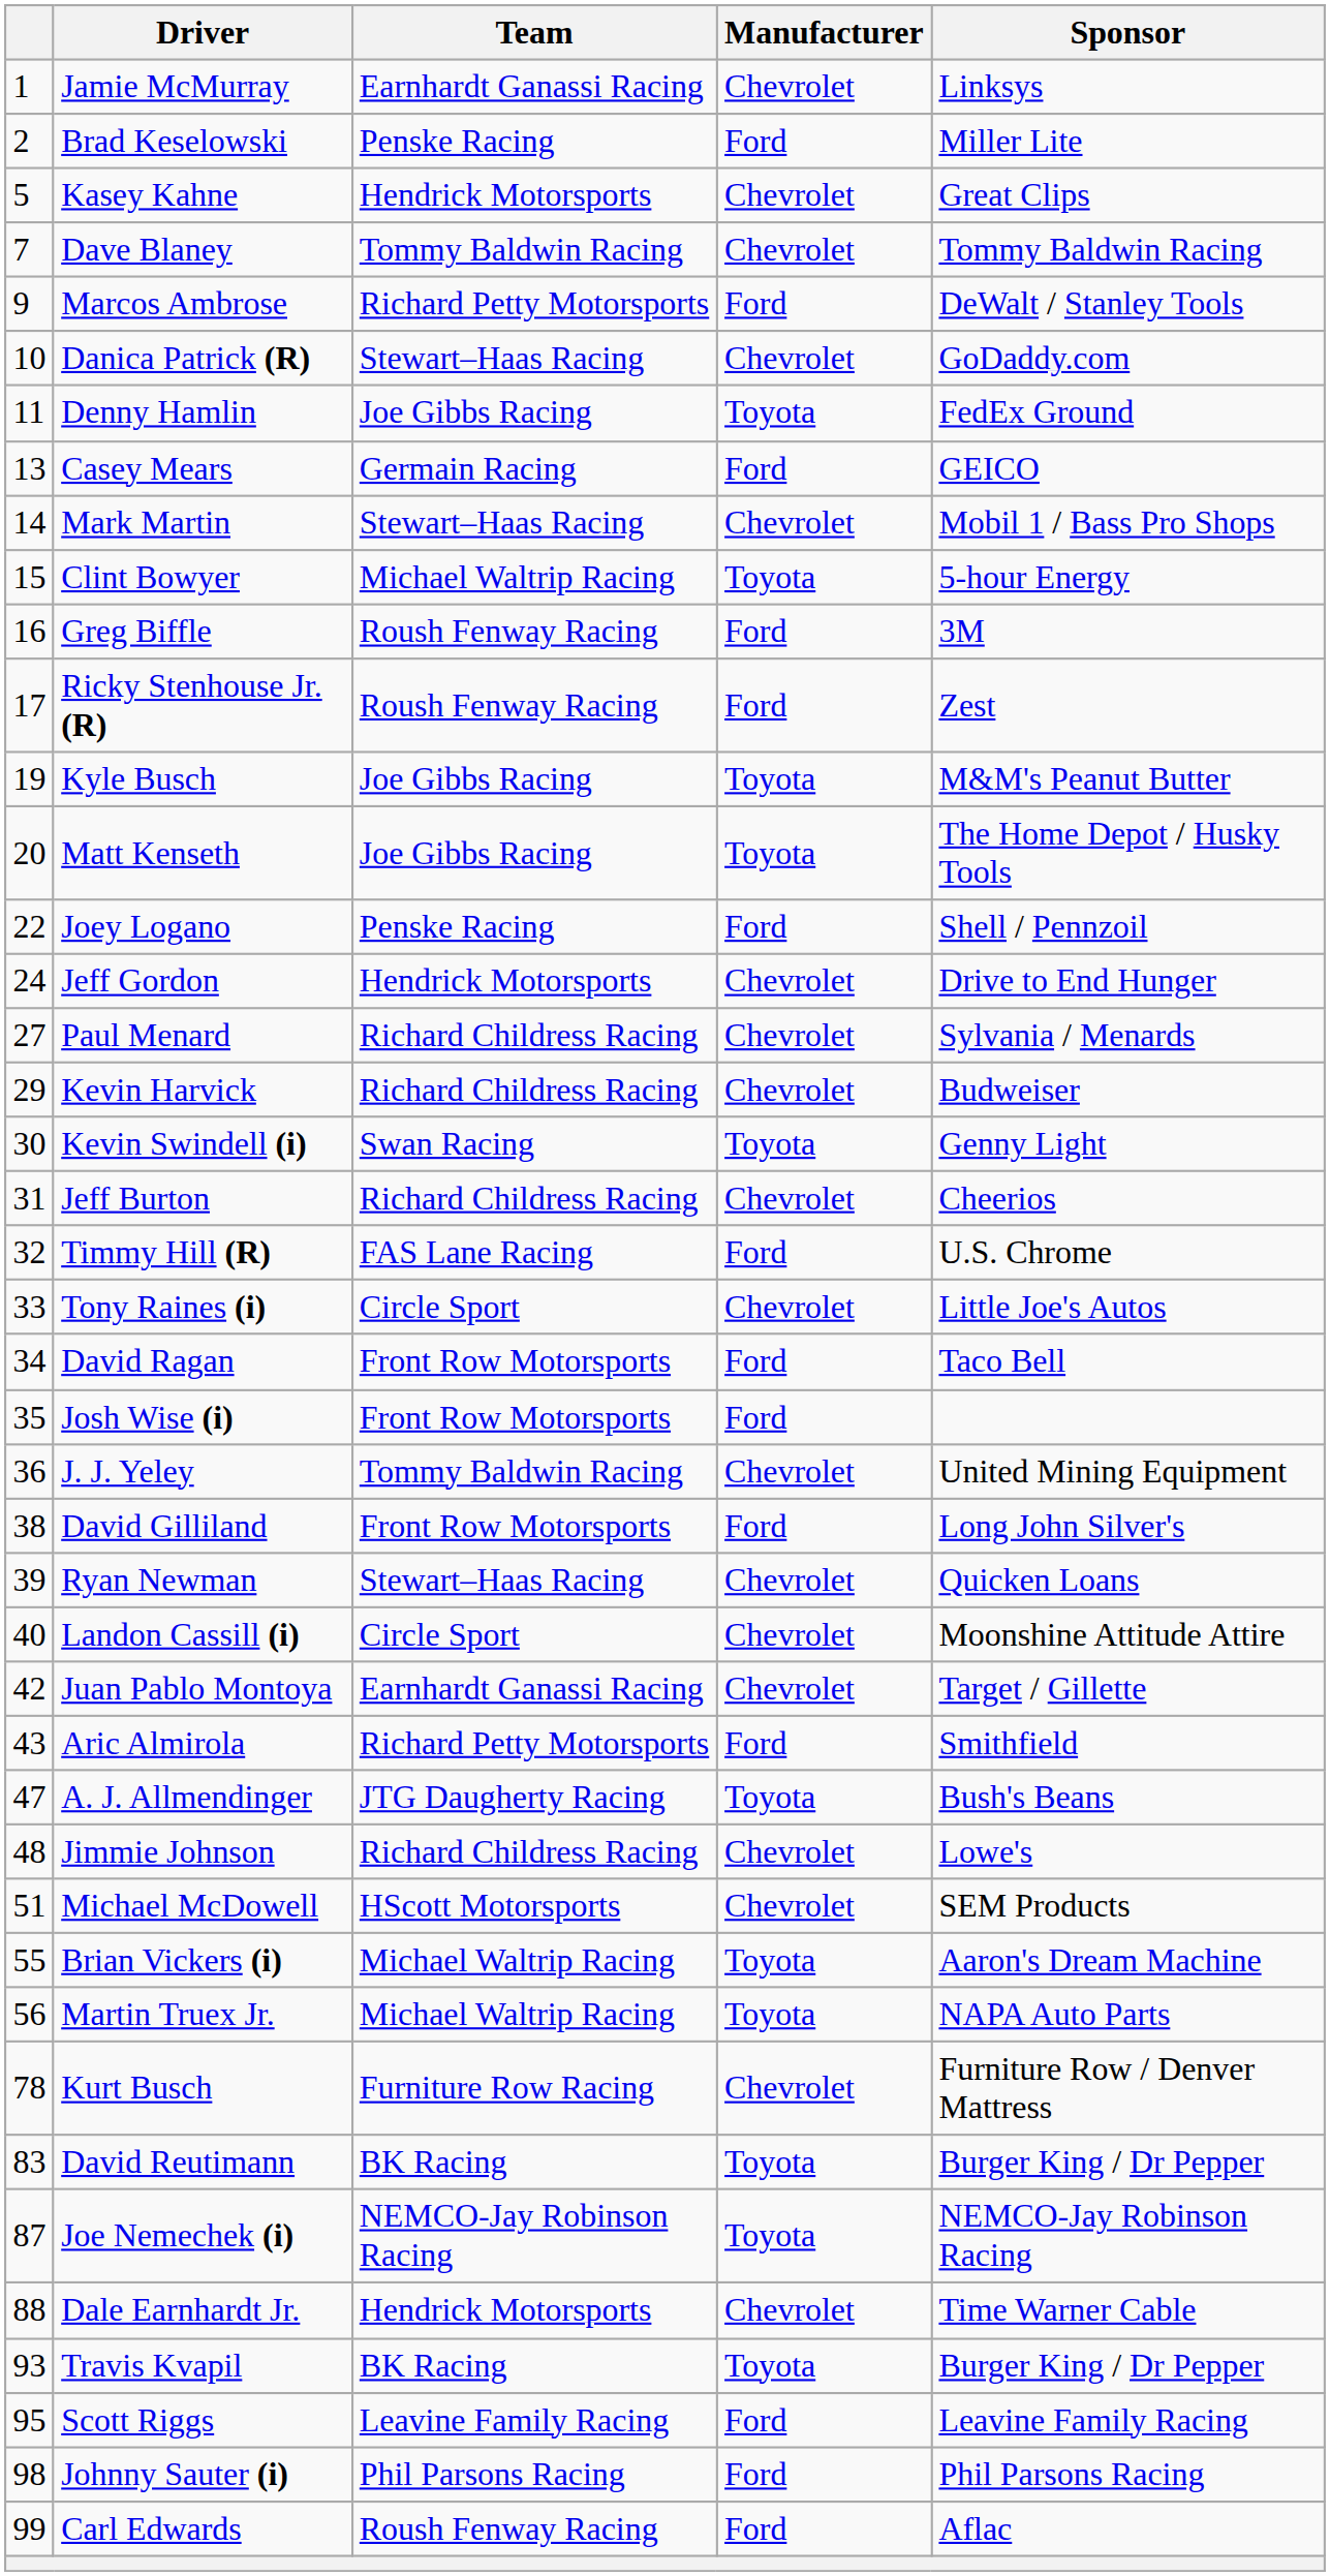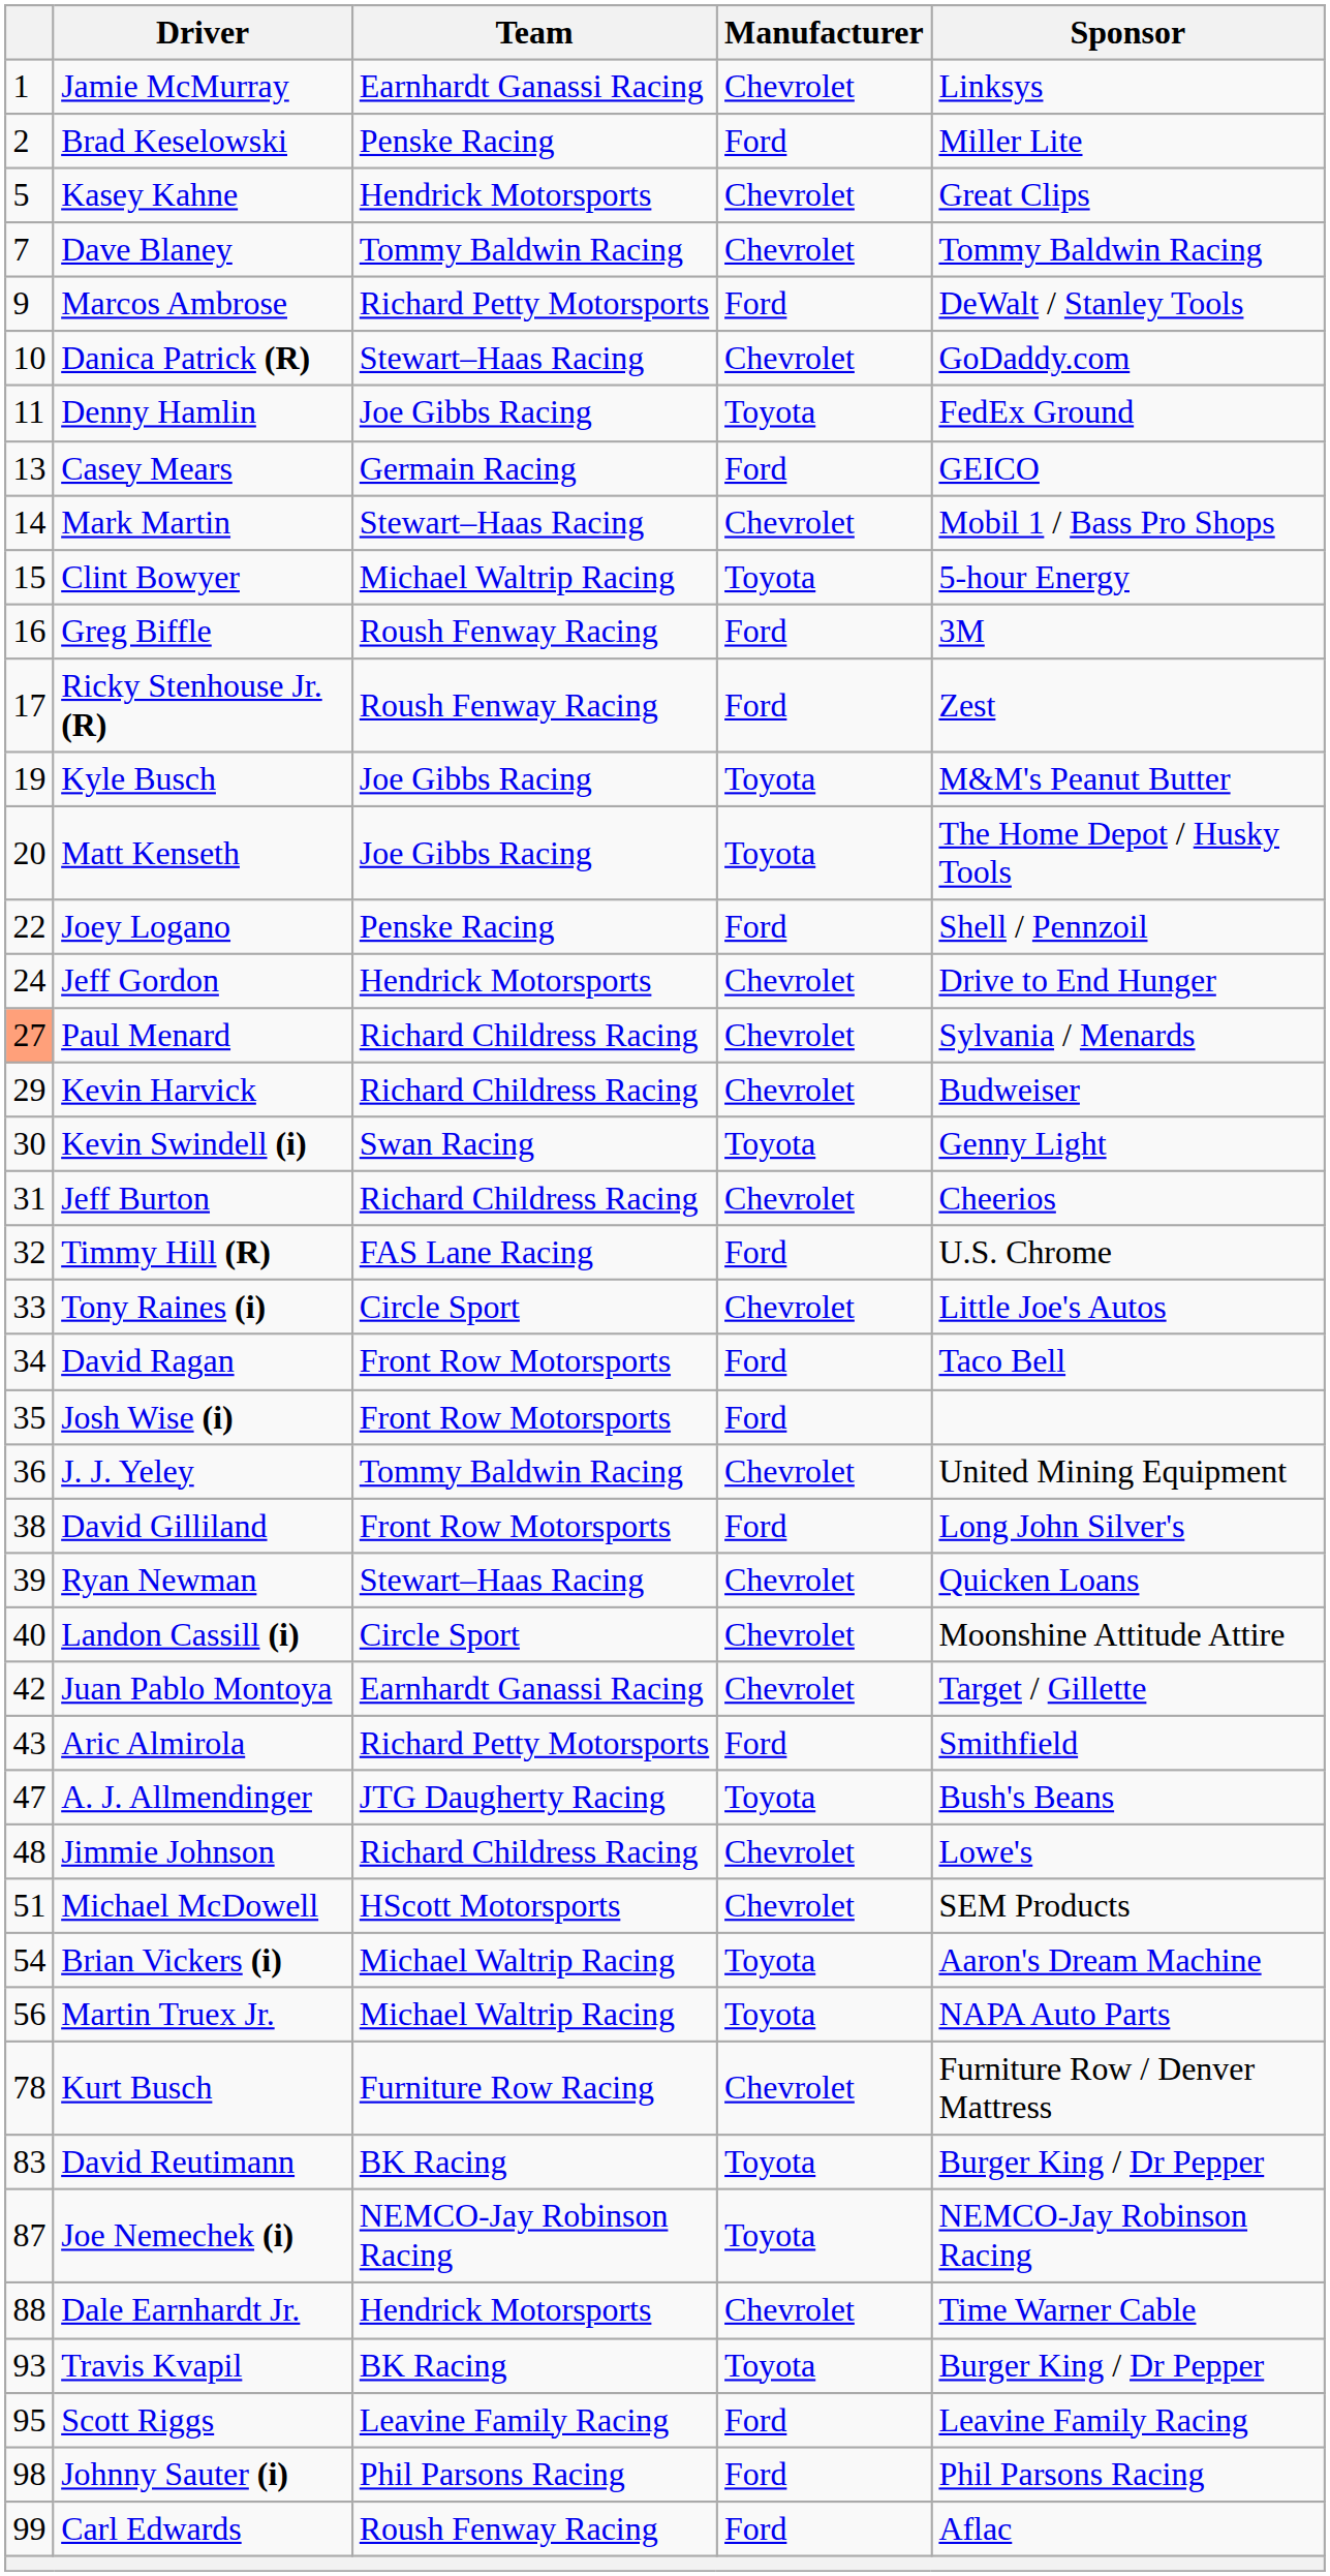 <table class="wikitable" style="font-size:95%">
 <tr>
 <th></th>
 <th>Driver</th>
 <th>Team</th>
 <th>Manufacturer</th>
 <th>Sponsor</th>
 </tr>
 <tr>
 <td>1</td>
 <td><a href='#'>Jamie McMurray</a></td>
 <td><a href='#'>Earnhardt Ganassi Racing</a></td>
 <td><a href='#'>Chevrolet</a></td>
 <td><a href='#'>Linksys</a></td>
 </tr>
 <tr>
 <td>2</td>
 <td><a href='#'>Brad Keselowski</a></td>
 <td><a href='#'>Penske Racing</a></td>
 <td><a href='#'>Ford</a></td>
 <td><a href='#'>Miller Lite</a></td>
 </tr>
 <tr>
 <td>5</td>
 <td><a href='#'>Kasey Kahne</a></td>
 <td><a href='#'>Hendrick Motorsports</a></td>
 <td><a href='#'>Chevrolet</a></td>
 <td><a href='#'>Great Clips</a></td>
 </tr>
 <tr>
 <td>7</td>
 <td><a href='#'>Dave Blaney</a></td>
 <td><a href='#'>Tommy Baldwin Racing</a></td>
 <td><a href='#'>Chevrolet</a></td>
 <td><a href='#'>Tommy Baldwin Racing</a></td>
 </tr>
 <tr>
 <td>9</td>
 <td><a href='#'>Marcos Ambrose</a></td>
 <td><a href='#'>Richard Petty Motorsports</a></td>
 <td><a href='#'>Ford</a></td>
 <td><a href='#'>DeWalt</a> / <a href='#'>Stanley Tools</a></td>
 </tr>
 <tr>
 <td>10</td>
 <td><a href='#'>Danica Patrick</a> <strong>(R)</strong></td>
 <td><a href='#'>Stewart–Haas Racing</a></td>
 <td><a href='#'>Chevrolet</a></td>
 <td><a href='#'>GoDaddy.com</a></td>
 </tr>
 <tr>
 <td>11</td>
 <td><a href='#'>Denny Hamlin</a></td>
 <td><a href='#'>Joe Gibbs Racing</a></td>
 <td><a href='#'>Toyota</a></td>
 <td><a href='#'>FedEx Ground</a></td>
 </tr>
 <tr>
 <td>13</td>
 <td><a href='#'>Casey Mears</a></td>
 <td><a href='#'>Germain Racing</a></td>
 <td><a href='#'>Ford</a></td>
 <td><a href='#'>GEICO</a></td>
 </tr>
 <tr>
 <td>14</td>
 <td><a href='#'>Mark Martin</a></td>
 <td><a href='#'>Stewart–Haas Racing</a></td>
 <td><a href='#'>Chevrolet</a></td>
 <td><a href='#'>Mobil 1</a> / <a href='#'>Bass Pro Shops</a></td>
 </tr>
 <tr>
 <td>15</td>
 <td><a href='#'>Clint Bowyer</a></td>
 <td><a href='#'>Michael Waltrip Racing</a></td>
 <td><a href='#'>Toyota</a></td>
 <td><a href='#'>5-hour Energy</a></td>
 </tr>
 <tr>
 <td>16</td>
 <td><a href='#'>Greg Biffle</a></td>
 <td><a href='#'>Roush Fenway Racing</a></td>
 <td><a href='#'>Ford</a></td>
 <td><a href='#'>3M</a></td>
 </tr>
 <tr>
 <td>17</td>
 <td><a href='#'>Ricky Stenhouse Jr.</a> <strong>(R)</strong></td>
 <td><a href='#'>Roush Fenway Racing</a></td>
 <td><a href='#'>Ford</a></td>
 <td><a href='#'>Zest</a></td>
 </tr>
 <tr>
 <td>19</td>
 <td><a href='#'>Kyle Busch</a></td>
 <td><a href='#'>Joe Gibbs Racing</a></td>
 <td><a href='#'>Toyota</a></td>
 <td><a href='#'>M&M's Peanut Butter</a></td>
 </tr>
 <tr>
 <td>20</td>
 <td><a href='#'>Matt Kenseth</a></td>
 <td><a href='#'>Joe Gibbs Racing</a></td>
 <td><a href='#'>Toyota</a></td>
 <td><a href='#'>The Home Depot</a> / <a href='#'>Husky Tools</a></td>
 </tr>
 <tr>
 <td>22</td>
 <td><a href='#'>Joey Logano</a></td>
 <td><a href='#'>Penske Racing</a></td>
 <td><a href='#'>Ford</a></td>
 <td><a href='#'>Shell</a> / <a href='#'>Pennzoil</a></td>
 </tr>
 <tr>
 <td>24</td>
 <td><a href='#'>Jeff Gordon</a></td>
 <td><a href='#'>Hendrick Motorsports</a></td>
 <td><a href='#'>Chevrolet</a></td>
 <td><a href='#'>Drive to End Hunger</a></td>
 </tr>
 <tr>
-<td>27</td>
+<td style="background: lightsalmon;">27</td>
 <td><a href='#'>Paul Menard</a></td>
 <td><a href='#'>Richard Childress Racing</a></td>
 <td><a href='#'>Chevrolet</a></td>
 <td><a href='#'>Sylvania</a> / <a href='#'>Menards</a></td>
 </tr>
 <tr>
 <td>29</td>
 <td><a href='#'>Kevin Harvick</a></td>
 <td><a href='#'>Richard Childress Racing</a></td>
 <td><a href='#'>Chevrolet</a></td>
 <td><a href='#'>Budweiser</a></td>
 </tr>
 <tr>
 <td>30</td>
 <td><a href='#'>Kevin Swindell</a> <strong>(i)</strong></td>
 <td><a href='#'>Swan Racing</a></td>
 <td><a href='#'>Toyota</a></td>
 <td><a href='#'>Genny Light</a></td>
 </tr>
 <tr>
 <td>31</td>
 <td><a href='#'>Jeff Burton</a></td>
 <td><a href='#'>Richard Childress Racing</a></td>
 <td><a href='#'>Chevrolet</a></td>
 <td><a href='#'>Cheerios</a></td>
 </tr>
 <tr>
 <td>32</td>
 <td><a href='#'>Timmy Hill</a> <strong>(R)</strong></td>
 <td><a href='#'>FAS Lane Racing</a></td>
 <td><a href='#'>Ford</a></td>
 <td>U.S. Chrome</td>
 </tr>
 <tr>
 <td>33</td>
 <td><a href='#'>Tony Raines</a> <strong>(i)</strong></td>
 <td><a href='#'>Circle Sport</a></td>
 <td><a href='#'>Chevrolet</a></td>
 <td><a href='#'>Little Joe's Autos</a></td>
 </tr>
 <tr>
 <td>34</td>
 <td><a href='#'>David Ragan</a></td>
 <td><a href='#'>Front Row Motorsports</a></td>
 <td><a href='#'>Ford</a></td>
 <td><a href='#'>Taco Bell</a></td>
 </tr>
 <tr>
 <td>35</td>
 <td><a href='#'>Josh Wise</a> <strong>(i)</strong></td>
 <td><a href='#'>Front Row Motorsports</a></td>
 <td><a href='#'>Ford</a></td>
 <td></td>
 </tr>
 <tr>
 <td>36</td>
 <td><a href='#'>J. J. Yeley</a></td>
 <td><a href='#'>Tommy Baldwin Racing</a></td>
 <td><a href='#'>Chevrolet</a></td>
 <td>United Mining Equipment</td>
 </tr>
 <tr>
 <td>38</td>
 <td><a href='#'>David Gilliland</a></td>
 <td><a href='#'>Front Row Motorsports</a></td>
 <td><a href='#'>Ford</a></td>
 <td><a href='#'>Long John Silver's</a></td>
 </tr>
 <tr>
 <td>39</td>
 <td><a href='#'>Ryan Newman</a></td>
 <td><a href='#'>Stewart–Haas Racing</a></td>
 <td><a href='#'>Chevrolet</a></td>
 <td><a href='#'>Quicken Loans</a></td>
 </tr>
 <tr>
 <td>40</td>
 <td><a href='#'>Landon Cassill</a> <strong>(i)</strong></td>
 <td><a href='#'>Circle Sport</a></td>
 <td><a href='#'>Chevrolet</a></td>
 <td>Moonshine Attitude Attire</td>
 </tr>
 <tr>
 <td>42</td>
 <td><a href='#'>Juan Pablo Montoya</a></td>
 <td><a href='#'>Earnhardt Ganassi Racing</a></td>
 <td><a href='#'>Chevrolet</a></td>
 <td><a href='#'>Target</a> / <a href='#'>Gillette</a></td>
 </tr>
 <tr>
 <td>43</td>
 <td><a href='#'>Aric Almirola</a></td>
 <td><a href='#'>Richard Petty Motorsports</a></td>
 <td><a href='#'>Ford</a></td>
 <td><a href='#'>Smithfield</a></td>
 </tr>
 <tr>
 <td>47</td>
 <td><a href='#'>A. J. Allmendinger</a></td>
 <td><a href='#'>JTG Daugherty Racing</a></td>
 <td><a href='#'>Toyota</a></td>
 <td><a href='#'>Bush's Beans</a></td>
 </tr>
 <tr>
 <td>48</td>
 <td><a href='#'>Jimmie Johnson</a></td>
 <td><a href='#'>Richard Childress Racing</a></td>
 <td><a href='#'>Chevrolet</a></td>
 <td><a href='#'>Lowe's</a></td>
 </tr>
 <tr>
 <td>51</td>
 <td><a href='#'>Michael McDowell</a></td>
 <td><a href='#'>HScott Motorsports</a></td>
 <td><a href='#'>Chevrolet</a></td>
 <td>SEM Products</td>
 </tr>
 <tr>
-<td>55</td>
+<td>54</td>
 <td><a href='#'>Brian Vickers</a> <strong>(i)</strong></td>
 <td><a href='#'>Michael Waltrip Racing</a></td>
 <td><a href='#'>Toyota</a></td>
 <td><a href='#'>Aaron's Dream Machine</a></td>
 </tr>
 <tr>
 <td>56</td>
 <td><a href='#'>Martin Truex Jr.</a></td>
 <td><a href='#'>Michael Waltrip Racing</a></td>
 <td><a href='#'>Toyota</a></td>
 <td><a href='#'>NAPA Auto Parts</a></td>
 </tr>
 <tr>
 <td>78</td>
 <td><a href='#'>Kurt Busch</a></td>
 <td><a href='#'>Furniture Row Racing</a></td>
 <td><a href='#'>Chevrolet</a></td>
 <td>Furniture Row / Denver Mattress</td>
 </tr>
 <tr>
 <td>83</td>
 <td><a href='#'>David Reutimann</a></td>
 <td><a href='#'>BK Racing</a></td>
 <td><a href='#'>Toyota</a></td>
 <td><a href='#'>Burger King</a> / <a href='#'>Dr Pepper</a></td>
 </tr>
 <tr>
 <td>87</td>
 <td><a href='#'>Joe Nemechek</a> <strong>(i)</strong></td>
 <td><a href='#'>NEMCO-Jay Robinson Racing</a></td>
 <td><a href='#'>Toyota</a></td>
 <td><a href='#'>NEMCO-Jay Robinson Racing</a></td>
 </tr>
 <tr>
 <td>88</td>
 <td><a href='#'>Dale Earnhardt Jr.</a></td>
 <td><a href='#'>Hendrick Motorsports</a></td>
 <td><a href='#'>Chevrolet</a></td>
 <td><a href='#'>Time Warner Cable</a></td>
 </tr>
 <tr>
 <td>93</td>
 <td><a href='#'>Travis Kvapil</a></td>
 <td><a href='#'>BK Racing</a></td>
 <td><a href='#'>Toyota</a></td>
 <td><a href='#'>Burger King</a> / <a href='#'>Dr Pepper</a></td>
 </tr>
 <tr>
 <td>95</td>
 <td><a href='#'>Scott Riggs</a></td>
 <td><a href='#'>Leavine Family Racing</a></td>
 <td><a href='#'>Ford</a></td>
 <td><a href='#'>Leavine Family Racing</a></td>
 </tr>
 <tr>
 <td>98</td>
 <td><a href='#'>Johnny Sauter</a> <strong>(i)</strong></td>
 <td><a href='#'>Phil Parsons Racing</a></td>
 <td><a href='#'>Ford</a></td>
 <td><a href='#'>Phil Parsons Racing</a></td>
 </tr>
 <tr>
 <td>99</td>
 <td><a href='#'>Carl Edwards</a></td>
 <td><a href='#'>Roush Fenway Racing</a></td>
 <td><a href='#'>Ford</a></td>
 <td><a href='#'>Aflac</a></td>
 </tr>
 <tr>
 <th colspan="5"></th>
 </tr>
 </table>
